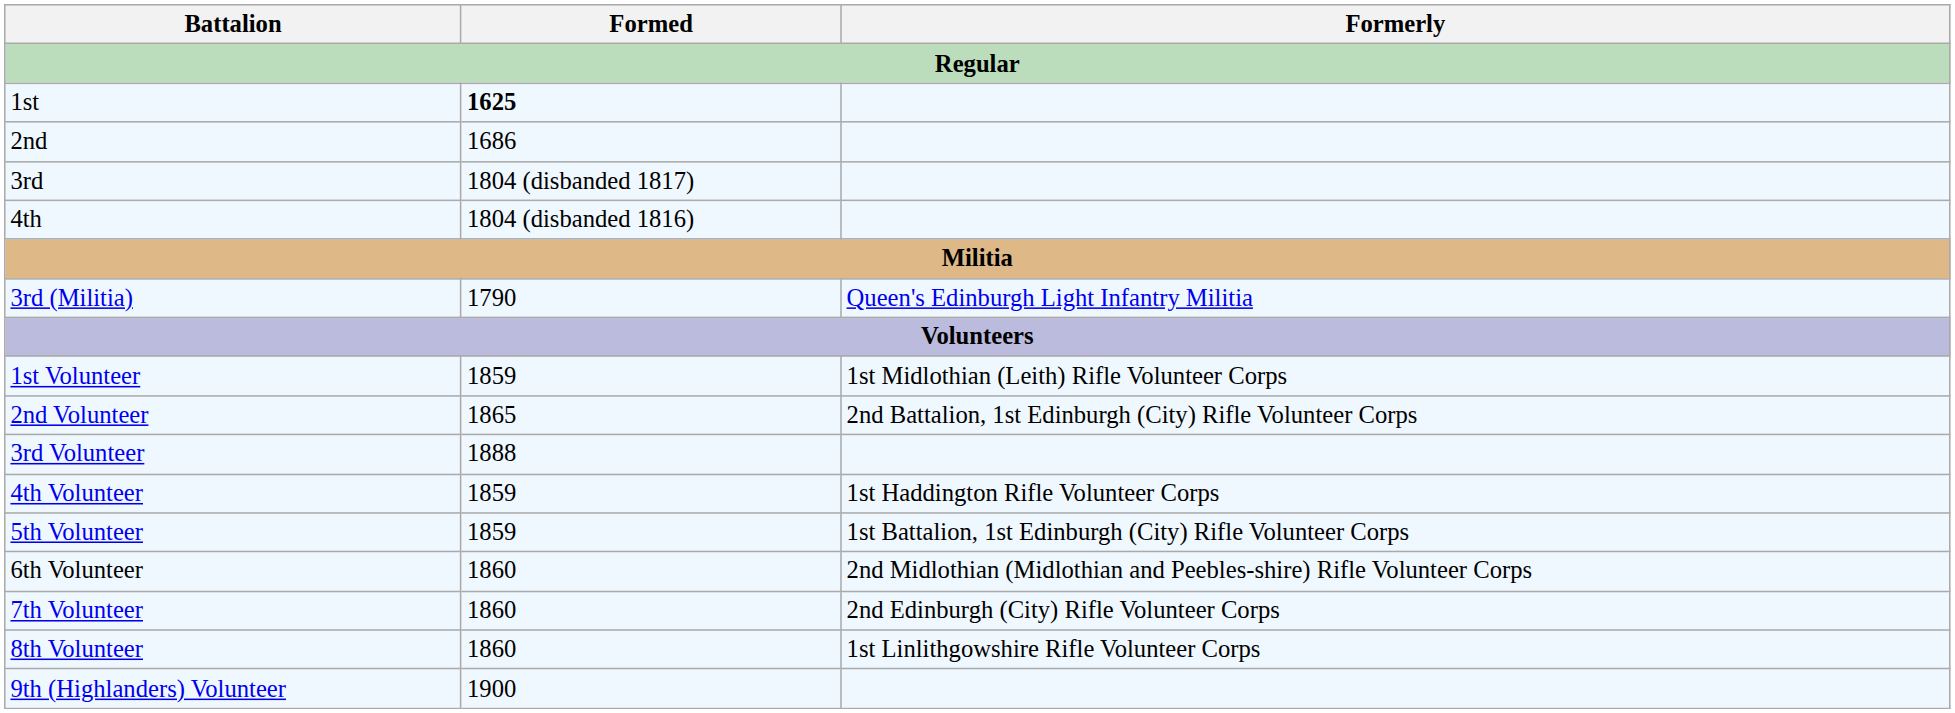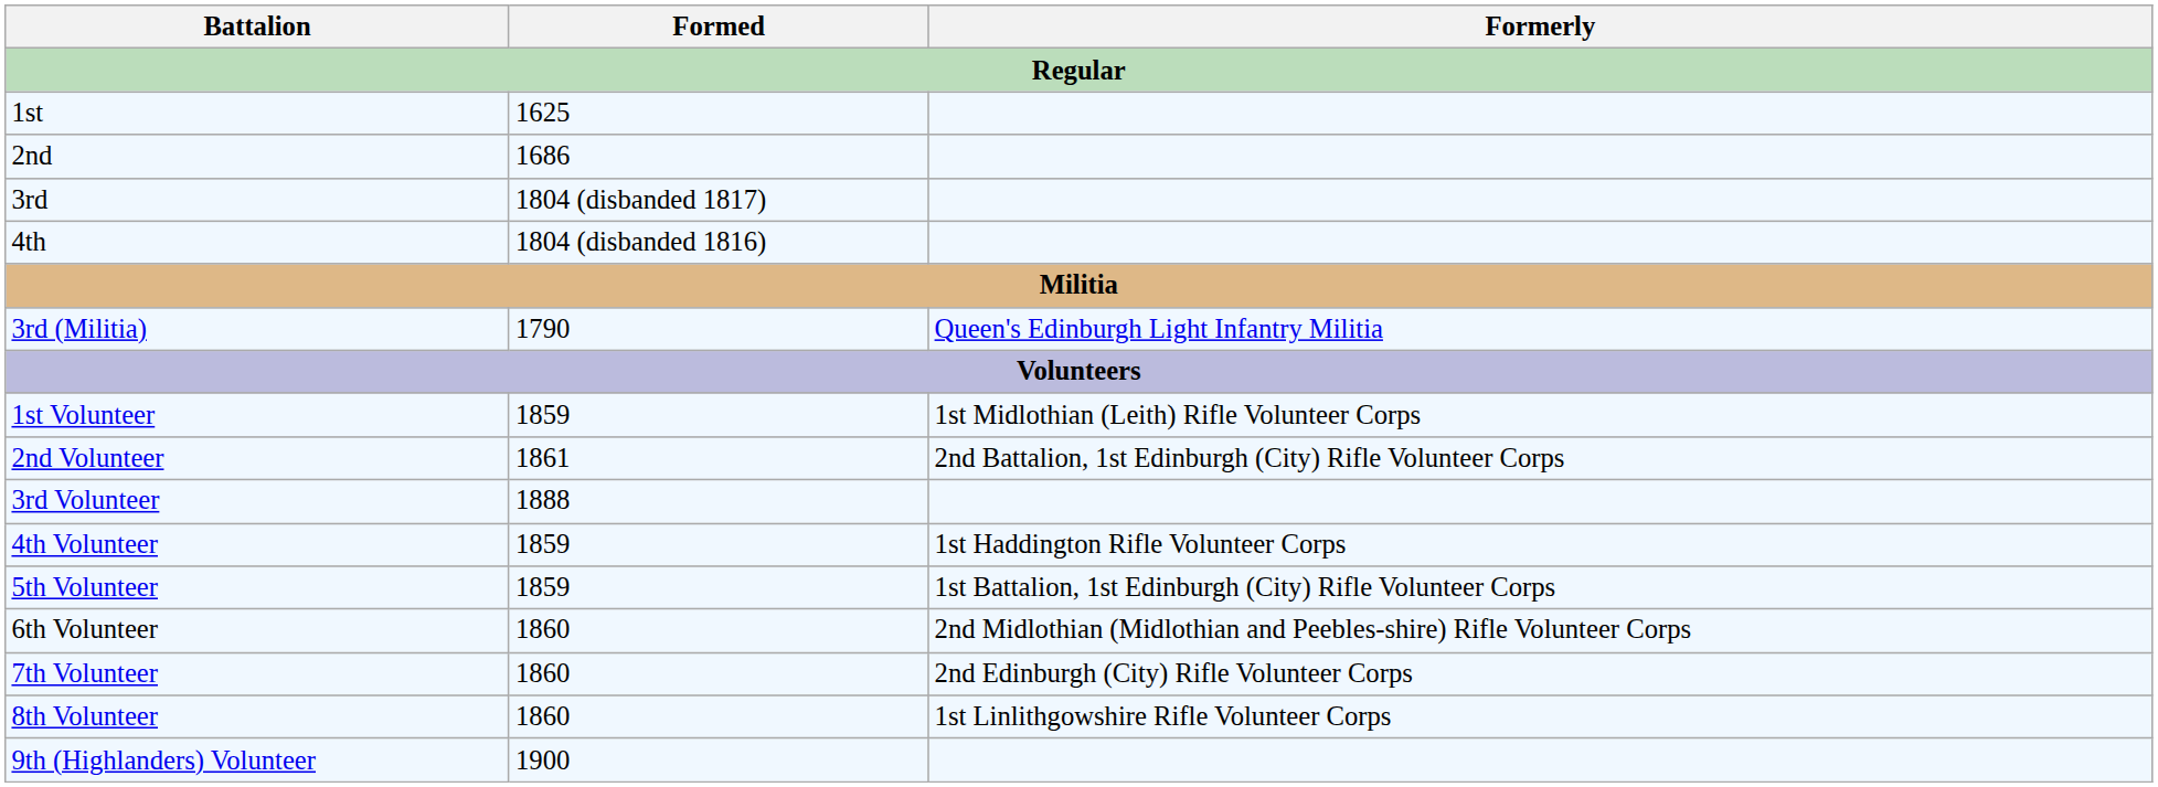 <table class="wikitable" style="width:100%;">
 <tr>
 <th>Battalion</th>
 <th>Formed</th>
 <th>Formerly</th>
 </tr>
 <tr>
 <th colspan="5" style="background:#bdb;">Regular</th>
 </tr>
 <tr style="background:#f0f8ff;">
 <td>1st</td>
-<td><strong>1625</strong></td>
+<td>1625</td>
 <td></td>
 </tr>
 <tr style="background:#f0f8ff;">
 <td>2nd</td>
 <td>1686</td>
 <td></td>
 </tr>
 <tr style="background:#f0f8ff;">
 <td>3rd</td>
 <td>1804 (disbanded 1817)</td>
 <td></td>
 </tr>
 <tr style="background:#f0f8ff;">
 <td>4th</td>
 <td>1804 (disbanded 1816)</td>
 <td></td>
 </tr>
 <tr>
 <th colspan="5" style="background:#deb887;">Militia</th>
 </tr>
 <tr style="background:#f0f8ff;">
 <td><a href='#'>3rd (Militia)</a></td>
 <td>1790</td>
 <td><a href='#'>Queen's Edinburgh Light Infantry Militia</a></td>
 </tr>
 <tr>
 <th colspan="5" style="background:#bbd;">Volunteers</th>
 </tr>
 <tr style="background:#f0f8ff;">
 <td><a href='#'>1st Volunteer</a></td>
 <td>1859</td>
 <td>1st Midlothian (Leith) Rifle Volunteer Corps</td>
 </tr>
 <tr style="background:#f0f8ff;">
 <td><a href='#'>2nd Volunteer</a></td>
-<td>1865</td>
+<td>1861</td>
 <td>2nd Battalion, 1st Edinburgh (City) Rifle Volunteer Corps</td>
 </tr>
 <tr style="background:#f0f8ff;">
 <td><a href='#'>3rd Volunteer</a></td>
 <td>1888</td>
 <td></td>
 </tr>
 <tr style="background:#f0f8ff;">
 <td><a href='#'>4th Volunteer</a></td>
 <td>1859</td>
 <td>1st Haddington Rifle Volunteer Corps</td>
 </tr>
 <tr style="background:#f0f8ff;">
 <td><a href='#'>5th Volunteer</a></td>
 <td>1859</td>
 <td>1st Battalion, 1st Edinburgh (City) Rifle Volunteer Corps</td>
 </tr>
 <tr style="background:#f0f8ff;">
 <td>6th Volunteer</td>
 <td>1860</td>
 <td>2nd Midlothian (Midlothian and Peebles-shire) Rifle Volunteer Corps</td>
 </tr>
 <tr style="background:#f0f8ff;">
 <td><a href='#'>7th Volunteer</a></td>
 <td>1860</td>
 <td>2nd Edinburgh (City) Rifle Volunteer Corps</td>
 </tr>
 <tr style="background:#f0f8ff;">
 <td><a href='#'>8th Volunteer</a></td>
 <td>1860</td>
 <td>1st Linlithgowshire Rifle Volunteer Corps</td>
 </tr>
 <tr style="background:#f0f8ff;">
 <td><a href='#'>9th (Highlanders) Volunteer</a></td>
 <td>1900</td>
 <td></td>
 </tr>
 </table>
